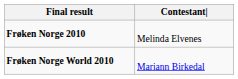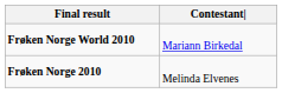 <table class="wikitable sortable" style="font-size: 95%;">
 <tr>
 <th width="200">Final result</th>
 <th width="150">Contestant|</th>
 </tr>
 <tr>
+<td><strong>Frøken Norge World 2010</strong></td>
+<td><br><a href='#'>Mariann Birkedal</a></td>
+</tr>
+<tr>
 <td><strong>Frøken Norge 2010</strong></td>
 <td><br>Melinda Elvenes</td>
 </tr>
-<tr>
-<td><strong>Frøken Norge World 2010</strong></td>
-<td><br><a href='#'>Mariann Birkedal</a></td>
-</tr>
 </table>
